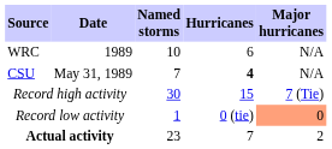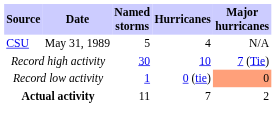 <table class="toccolours" cellspacing=0 cellpadding=3 style="float:right; margin-left:1em; text-align:right">
 <tr style="background:#ccccff">
 <td align="center"><strong>Source</strong></td>
 <td align="center"><strong>Date</strong></td>
 <td align="center"><strong><span>Named<br>storms</span></strong></td>
 <td align="center"><strong><span>Hurricanes</span></strong></td>
 <td align="center"><strong><span>Major<br>hurricanes</span></strong></td>
 </tr>
 <tr>
-<td align="left">WRC</td>
-<td>1989</td>
-<td>10</td>
-<td>6</td>
-<td>N/A</td>
-</tr>
-<tr>
 <td align="left"><a href='#'>CSU</a></td>
 <td>May 31, 1989</td>
-<td>7</td>
-<td><strong>4</strong></td>
+<td>5</td>
+<td>4</td>
 <td>N/A</td>
 </tr>
 <tr>
 <td style="text-align:center;" colspan="2"><em>Record high activity</em></td>
 <td><a href='#'>30</a></td>
-<td><a href='#'>15</a></td>
+<td><a href='#'>10</a></td>
 <td><a href='#'>7</a> (<a href='#'>Tie</a>)</td>
 </tr>
 <tr>
 <td style="text-align:center;" colspan="2"><em>Record low activity</em></td>
 <td><a href='#'>1</a></td>
 <td><a href='#'>0</a> (<a href='#'>tie</a>)</td>
 <td style="background: lightsalmon;">0</td>
 </tr>
 <tr>
 <td align="center" colspan=2><strong>Actual activity</strong></td>
-<td>23</td>
+<td>11</td>
 <td>7</td>
 <td>2</td>
 </tr>
 <tr>
 </tr>
 </table>
